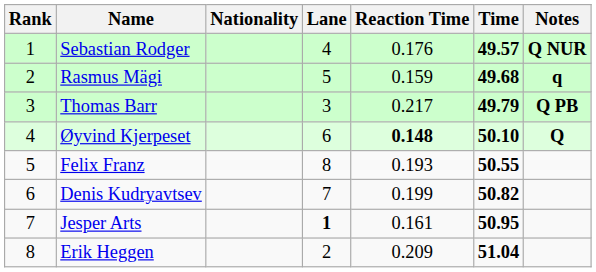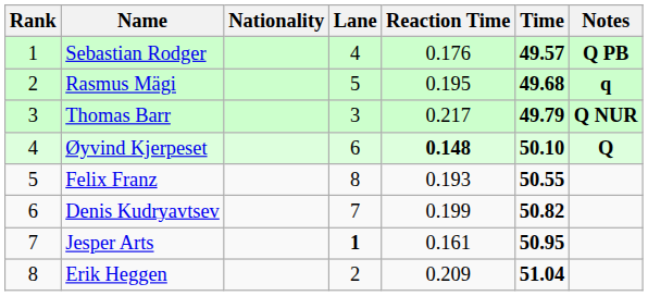 <table class="wikitable sortable" style="text-align:center">
 <tr>
 <th>Rank</th>
 <th>Name</th>
 <th>Nationality</th>
 <th>Lane</th>
 <th>Reaction Time</th>
 <th>Time</th>
 <th>Notes</th>
 </tr>
 <tr bgcolor=ccffcc>
 <td>1</td>
 <td align=left><a href='#'>Sebastian Rodger</a></td>
 <td align=left></td>
 <td>4</td>
 <td>0.176</td>
 <td><strong>49.57</strong></td>
-<td><strong>Q NUR</strong></td>
+<td><strong>Q PB</strong></td>
 </tr>
 <tr bgcolor=ccffcc>
 <td>2</td>
 <td align=left><a href='#'>Rasmus Mägi</a></td>
 <td align=left></td>
 <td>5</td>
-<td>0.159</td>
+<td>0.195</td>
 <td><strong>49.68</strong></td>
 <td><strong>q</strong></td>
 </tr>
 <tr bgcolor=ccffcc>
 <td>3</td>
 <td align=left><a href='#'>Thomas Barr</a></td>
 <td align=left></td>
 <td>3</td>
 <td>0.217</td>
 <td><strong>49.79</strong></td>
-<td><strong>Q PB</strong></td>
+<td><strong>Q NUR</strong></td>
 </tr>
 <tr bgcolor=ddffdd>
 <td>4</td>
 <td align=left><a href='#'>Øyvind Kjerpeset</a></td>
 <td align=left></td>
 <td>6</td>
 <td><strong>0.148</strong></td>
 <td><strong>50.10</strong></td>
 <td><strong>Q</strong></td>
 </tr>
 <tr>
 <td>5</td>
 <td align=left><a href='#'>Felix Franz</a></td>
 <td align=left></td>
 <td>8</td>
 <td>0.193</td>
 <td><strong>50.55</strong></td>
 <td></td>
 </tr>
 <tr>
 <td>6</td>
 <td align=left><a href='#'>Denis Kudryavtsev</a></td>
 <td align=left></td>
 <td>7</td>
 <td>0.199</td>
 <td><strong>50.82</strong></td>
 <td></td>
 </tr>
 <tr>
 <td>7</td>
 <td align=left><a href='#'>Jesper Arts</a></td>
 <td align=left></td>
 <td><strong>1</strong></td>
 <td>0.161</td>
 <td><strong>50.95</strong></td>
 <td></td>
 </tr>
 <tr>
 <td>8</td>
 <td align=left><a href='#'>Erik Heggen</a></td>
 <td align=left></td>
 <td>2</td>
 <td>0.209</td>
 <td><strong>51.04</strong></td>
 <td></td>
 </tr>
 </table>
